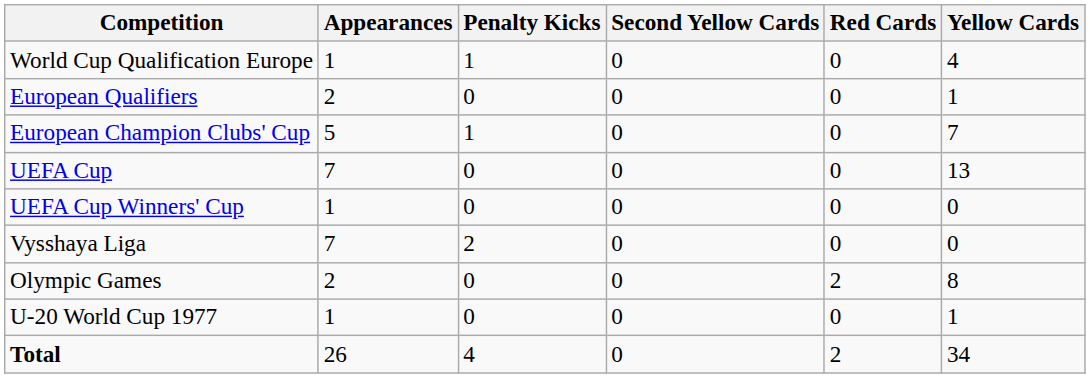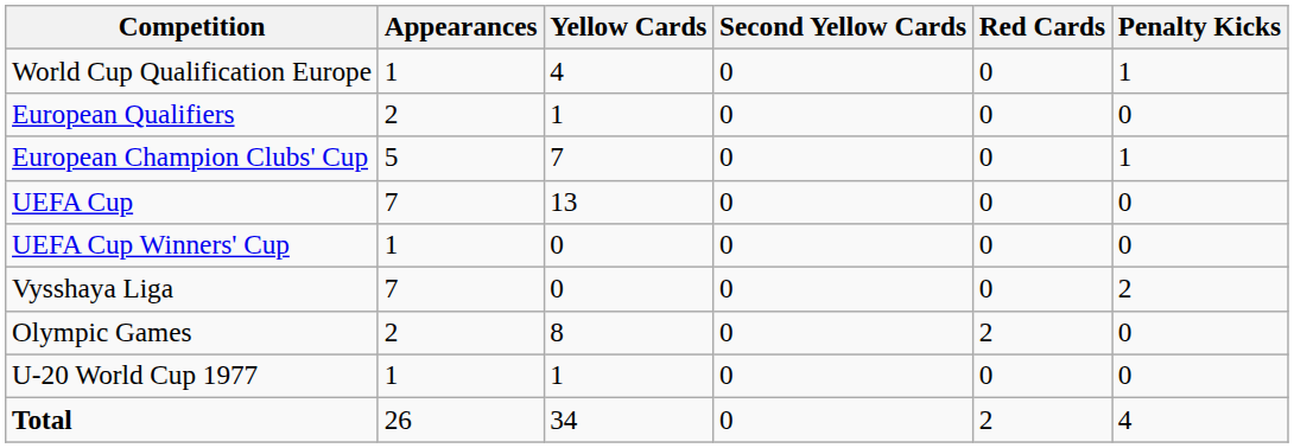 <table class="wikitable">
 <tr>
 <th>Competition</th>
 <th>Appearances</th>
-<th>Penalty Kicks</th>
+<th>Yellow Cards</th>
 <th>Second Yellow Cards</th>
 <th>Red Cards</th>
-<th>Yellow Cards</th>
+<th>Penalty Kicks</th>
 </tr>
 <tr>
 <td>World Cup Qualification Europe</td>
 <td>1</td>
-<td>1</td>
-<td>0</td>
-<td>0</td>
 <td>4</td>
-</tr>
-<tr>
-<td><a href='#'>European Qualifiers</a></td>
-<td>2</td>
-<td>0</td>
 <td>0</td>
 <td>0</td>
 <td>1</td>
 </tr>
 <tr>
-<td><a href='#'>European Champion Clubs' Cup</a></td>
-<td>5</td>
+<td><a href='#'>European Qualifiers</a></td>
+<td>2</td>
 <td>1</td>
 <td>0</td>
 <td>0</td>
+<td>0</td>
+</tr>
+<tr>
+<td><a href='#'>European Champion Clubs' Cup</a></td>
+<td>5</td>
 <td>7</td>
+<td>0</td>
+<td>0</td>
+<td>1</td>
 </tr>
 <tr>
 <td><a href='#'>UEFA Cup</a></td>
 <td>7</td>
+<td>13</td>
 <td>0</td>
 <td>0</td>
 <td>0</td>
-<td>13</td>
 </tr>
 <tr>
 <td><a href='#'>UEFA Cup Winners' Cup</a></td>
 <td>1</td>
 <td>0</td>
 <td>0</td>
 <td>0</td>
 <td>0</td>
 </tr>
 <tr>
 <td>Vysshaya Liga</td>
 <td>7</td>
+<td>0</td>
+<td>0</td>
+<td>0</td>
 <td>2</td>
+</tr>
+<tr>
+<td>Olympic Games</td>
+<td>2</td>
+<td>8</td>
+<td>0</td>
+<td>2</td>
+<td>0</td>
+</tr>
+<tr>
+<td>U-20 World Cup 1977</td>
+<td>1</td>
+<td>1</td>
 <td>0</td>
 <td>0</td>
 <td>0</td>
 </tr>
 <tr>
-<td>Olympic Games</td>
-<td>2</td>
-<td>0</td>
+<td><strong>Total</strong></td>
+<td>26</td>
+<td>34</td>
 <td>0</td>
 <td>2</td>
-<td>8</td>
-</tr>
-<tr>
-<td>U-20 World Cup 1977</td>
-<td>1</td>
-<td>0</td>
-<td>0</td>
-<td>0</td>
-<td>1</td>
-</tr>
-<tr>
-<td><strong>Total</strong></td>
-<td>26</td>
 <td>4</td>
-<td>0</td>
-<td>2</td>
-<td>34</td>
 </tr>
 </table>
